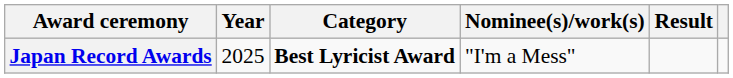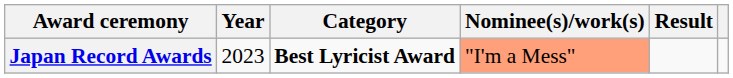 <table class="wikitable sortable plainrowheaders">
 <tr>
 <th scope="col">Award ceremony</th>
 <th scope="col">Year</th>
 <th scope="col">Category</th>
 <th scope="col">Nominee(s)/work(s)</th>
 <th scope="col">Result</th>
 <th scope="col" class="unsortable"></th>
 </tr>
 <tr>
 <th scope="row"><a href='#'>Japan Record Awards</a></th>
-<td>2025</td>
+<td>2023</td>
 <td><strong>Best Lyricist Award</strong></td>
-<td>"I'm a Mess"</td>
+<td style="background: lightsalmon;">"I'm a Mess"</td>
 <td></td>
 <td align="center"></td>
 </tr>
 </table>
